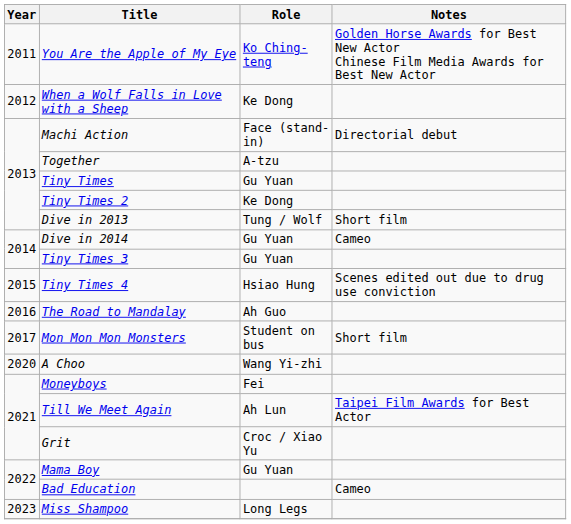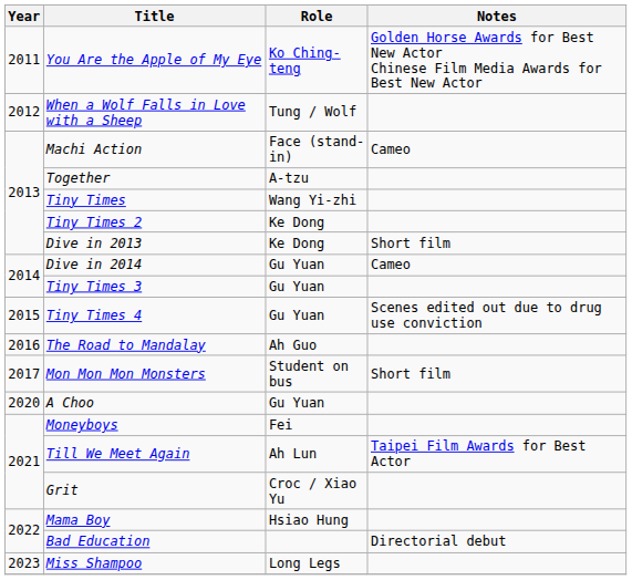 <table class="wikitable sortable">
 <tr>
 <th>Year</th>
 <th>Title</th>
 <th>Role</th>
 <th class="unsortable">Notes</th>
 </tr>
 <tr>
 <td>2011</td>
 <td><em><a href='#'>You Are the Apple of My Eye</a></em></td>
 <td><a href='#'>Ko Ching-teng</a></td>
 <td><a href='#'>Golden Horse Awards</a> for Best New Actor<br>Chinese Film Media Awards for Best New Actor</td>
 </tr>
 <tr>
 <td>2012</td>
 <td><em><a href='#'>When a Wolf Falls in Love with a Sheep</a></em></td>
-<td>Ke Dong</td>
+<td>Tung / Wolf</td>
 <td></td>
 </tr>
 <tr>
 <td rowspan=5>2013</td>
 <td><em>Machi Action</em></td>
 <td>Face (stand-in)</td>
-<td>Directorial debut</td>
+<td>Cameo</td>
 </tr>
 <tr>
 <td><em>Together</em></td>
 <td>A-tzu</td>
 <td></td>
 </tr>
 <tr>
 <td><em><a href='#'>Tiny Times</a></em></td>
-<td>Gu Yuan</td>
+<td>Wang Yi-zhi</td>
 <td></td>
 </tr>
 <tr>
 <td><em><a href='#'>Tiny Times 2</a></em></td>
 <td>Ke Dong</td>
 <td></td>
 </tr>
 <tr>
 <td><em>Dive in 2013</em></td>
-<td>Tung / Wolf</td>
+<td>Ke Dong</td>
 <td>Short film</td>
 </tr>
 <tr>
 <td rowspan=2>2014</td>
 <td><em>Dive in 2014</em></td>
 <td>Gu Yuan</td>
 <td>Cameo</td>
 </tr>
 <tr>
 <td><em><a href='#'>Tiny Times 3</a></em></td>
 <td>Gu Yuan</td>
 <td></td>
 </tr>
 <tr>
 <td>2015</td>
 <td><em><a href='#'>Tiny Times 4</a></em></td>
-<td>Hsiao Hung</td>
+<td>Gu Yuan</td>
 <td>Scenes edited out due to drug use conviction</td>
 </tr>
 <tr>
 <td>2016</td>
 <td><em><a href='#'>The Road to Mandalay</a></em></td>
 <td>Ah Guo</td>
 <td></td>
 </tr>
 <tr>
 <td>2017</td>
 <td><em><a href='#'>Mon Mon Mon Monsters</a></em></td>
 <td>Student on bus</td>
 <td>Short film</td>
 </tr>
 <tr>
 <td>2020</td>
 <td><em>A Choo</em></td>
-<td>Wang Yi-zhi</td>
+<td>Gu Yuan</td>
 <td></td>
 </tr>
 <tr>
 <td rowspan=3>2021</td>
 <td><em><a href='#'>Moneyboys</a></em></td>
 <td>Fei</td>
 <td></td>
 </tr>
 <tr>
 <td><em><a href='#'>Till We Meet Again</a></em></td>
 <td>Ah Lun</td>
 <td><a href='#'>Taipei Film Awards</a> for Best Actor</td>
 </tr>
 <tr>
 <td><em>Grit</em></td>
 <td>Croc / Xiao Yu</td>
 <td></td>
 </tr>
 <tr>
 <td rowspan=2>2022</td>
 <td><em><a href='#'>Mama Boy</a></em></td>
-<td>Gu Yuan</td>
+<td>Hsiao Hung</td>
 <td></td>
 </tr>
 <tr>
 <td><em><a href='#'>Bad Education</a></em></td>
 <td></td>
-<td>Cameo</td>
+<td>Directorial debut</td>
 </tr>
 <tr>
 <td>2023</td>
 <td><em><a href='#'>Miss Shampoo</a></em></td>
 <td>Long Legs</td>
 <td></td>
 </tr>
 <tr>
 </tr>
 </table>
